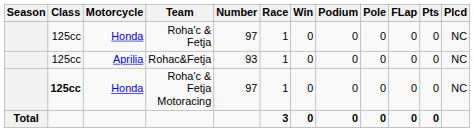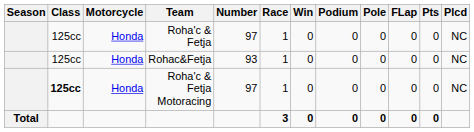 <table class="wikitable">
 <tr>
 <th>Season</th>
 <th>Class</th>
 <th>Motorcycle</th>
 <th>Team</th>
 <th>Number</th>
 <th>Race</th>
 <th>Win</th>
 <th>Podium</th>
 <th>Pole</th>
 <th>FLap</th>
 <th>Pts</th>
 <th>Plcd</th>
 </tr>
 <tr align="right">
 <th></th>
 <td>125cc</td>
 <td><a href='#'>Honda</a></td>
 <td>Roha'c & Fetja</td>
 <td>97</td>
 <td>1</td>
 <td>0</td>
 <td>0</td>
 <td>0</td>
 <td>0</td>
 <td>0</td>
 <td>NC</td>
 </tr>
 <tr align="right">
 <th></th>
 <td>125cc</td>
-<td><a href='#'>Aprilia</a></td>
+<td><a href='#'>Honda</a></td>
 <td>Rohac&Fetja</td>
 <td>93</td>
 <td>1</td>
 <td>0</td>
 <td>0</td>
 <td>0</td>
 <td>0</td>
 <td>0</td>
 <td>NC</td>
 </tr>
 <tr align="right">
 <th></th>
 <td><strong>125cc</strong></td>
 <td><a href='#'>Honda</a></td>
 <td>Roha'c & Fetja Motoracing</td>
 <td>97</td>
 <td>1</td>
 <td>0</td>
 <td>0</td>
 <td>0</td>
 <td>0</td>
 <td>0</td>
 <td>NC</td>
 </tr>
 <tr align="right">
 <th>Total</th>
 <td></td>
 <td></td>
 <td></td>
 <td></td>
 <td><strong>3</strong></td>
 <td><strong>0</strong></td>
 <td><strong>0</strong></td>
 <td><strong>0</strong></td>
 <td><strong>0</strong></td>
 <td><strong>0</strong></td>
 <td></td>
 </tr>
 </table>
